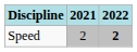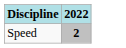 <table class="wikitable" style="text-align: center;">
 <tr>
 <th style="background: #b0e0e6;">Discipline</th>
-<th style="background: #b0e0e6;">2021</th>
 <th style="background: #b0e0e6;">2022</th>
 </tr>
 <tr>
 <td align="left">Speed</td>
-<td style="background: Silver;">2</td>
 <td style="background: Silver;"><strong>2</strong></td>
 </tr>
 </table>
